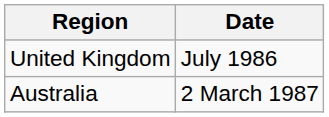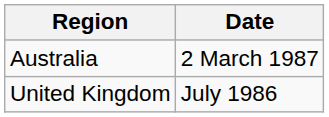 <table class="wikitable sortable">
 <tr>
 <th>Region</th>
 <th>Date</th>
 </tr>
 <tr>
+<td>Australia</td>
+<td>2 March 1987</td>
+</tr>
+<tr>
 <td>United Kingdom</td>
 <td>July 1986</td>
 </tr>
-<tr>
-<td>Australia</td>
-<td>2 March 1987</td>
-</tr>
 </table>
